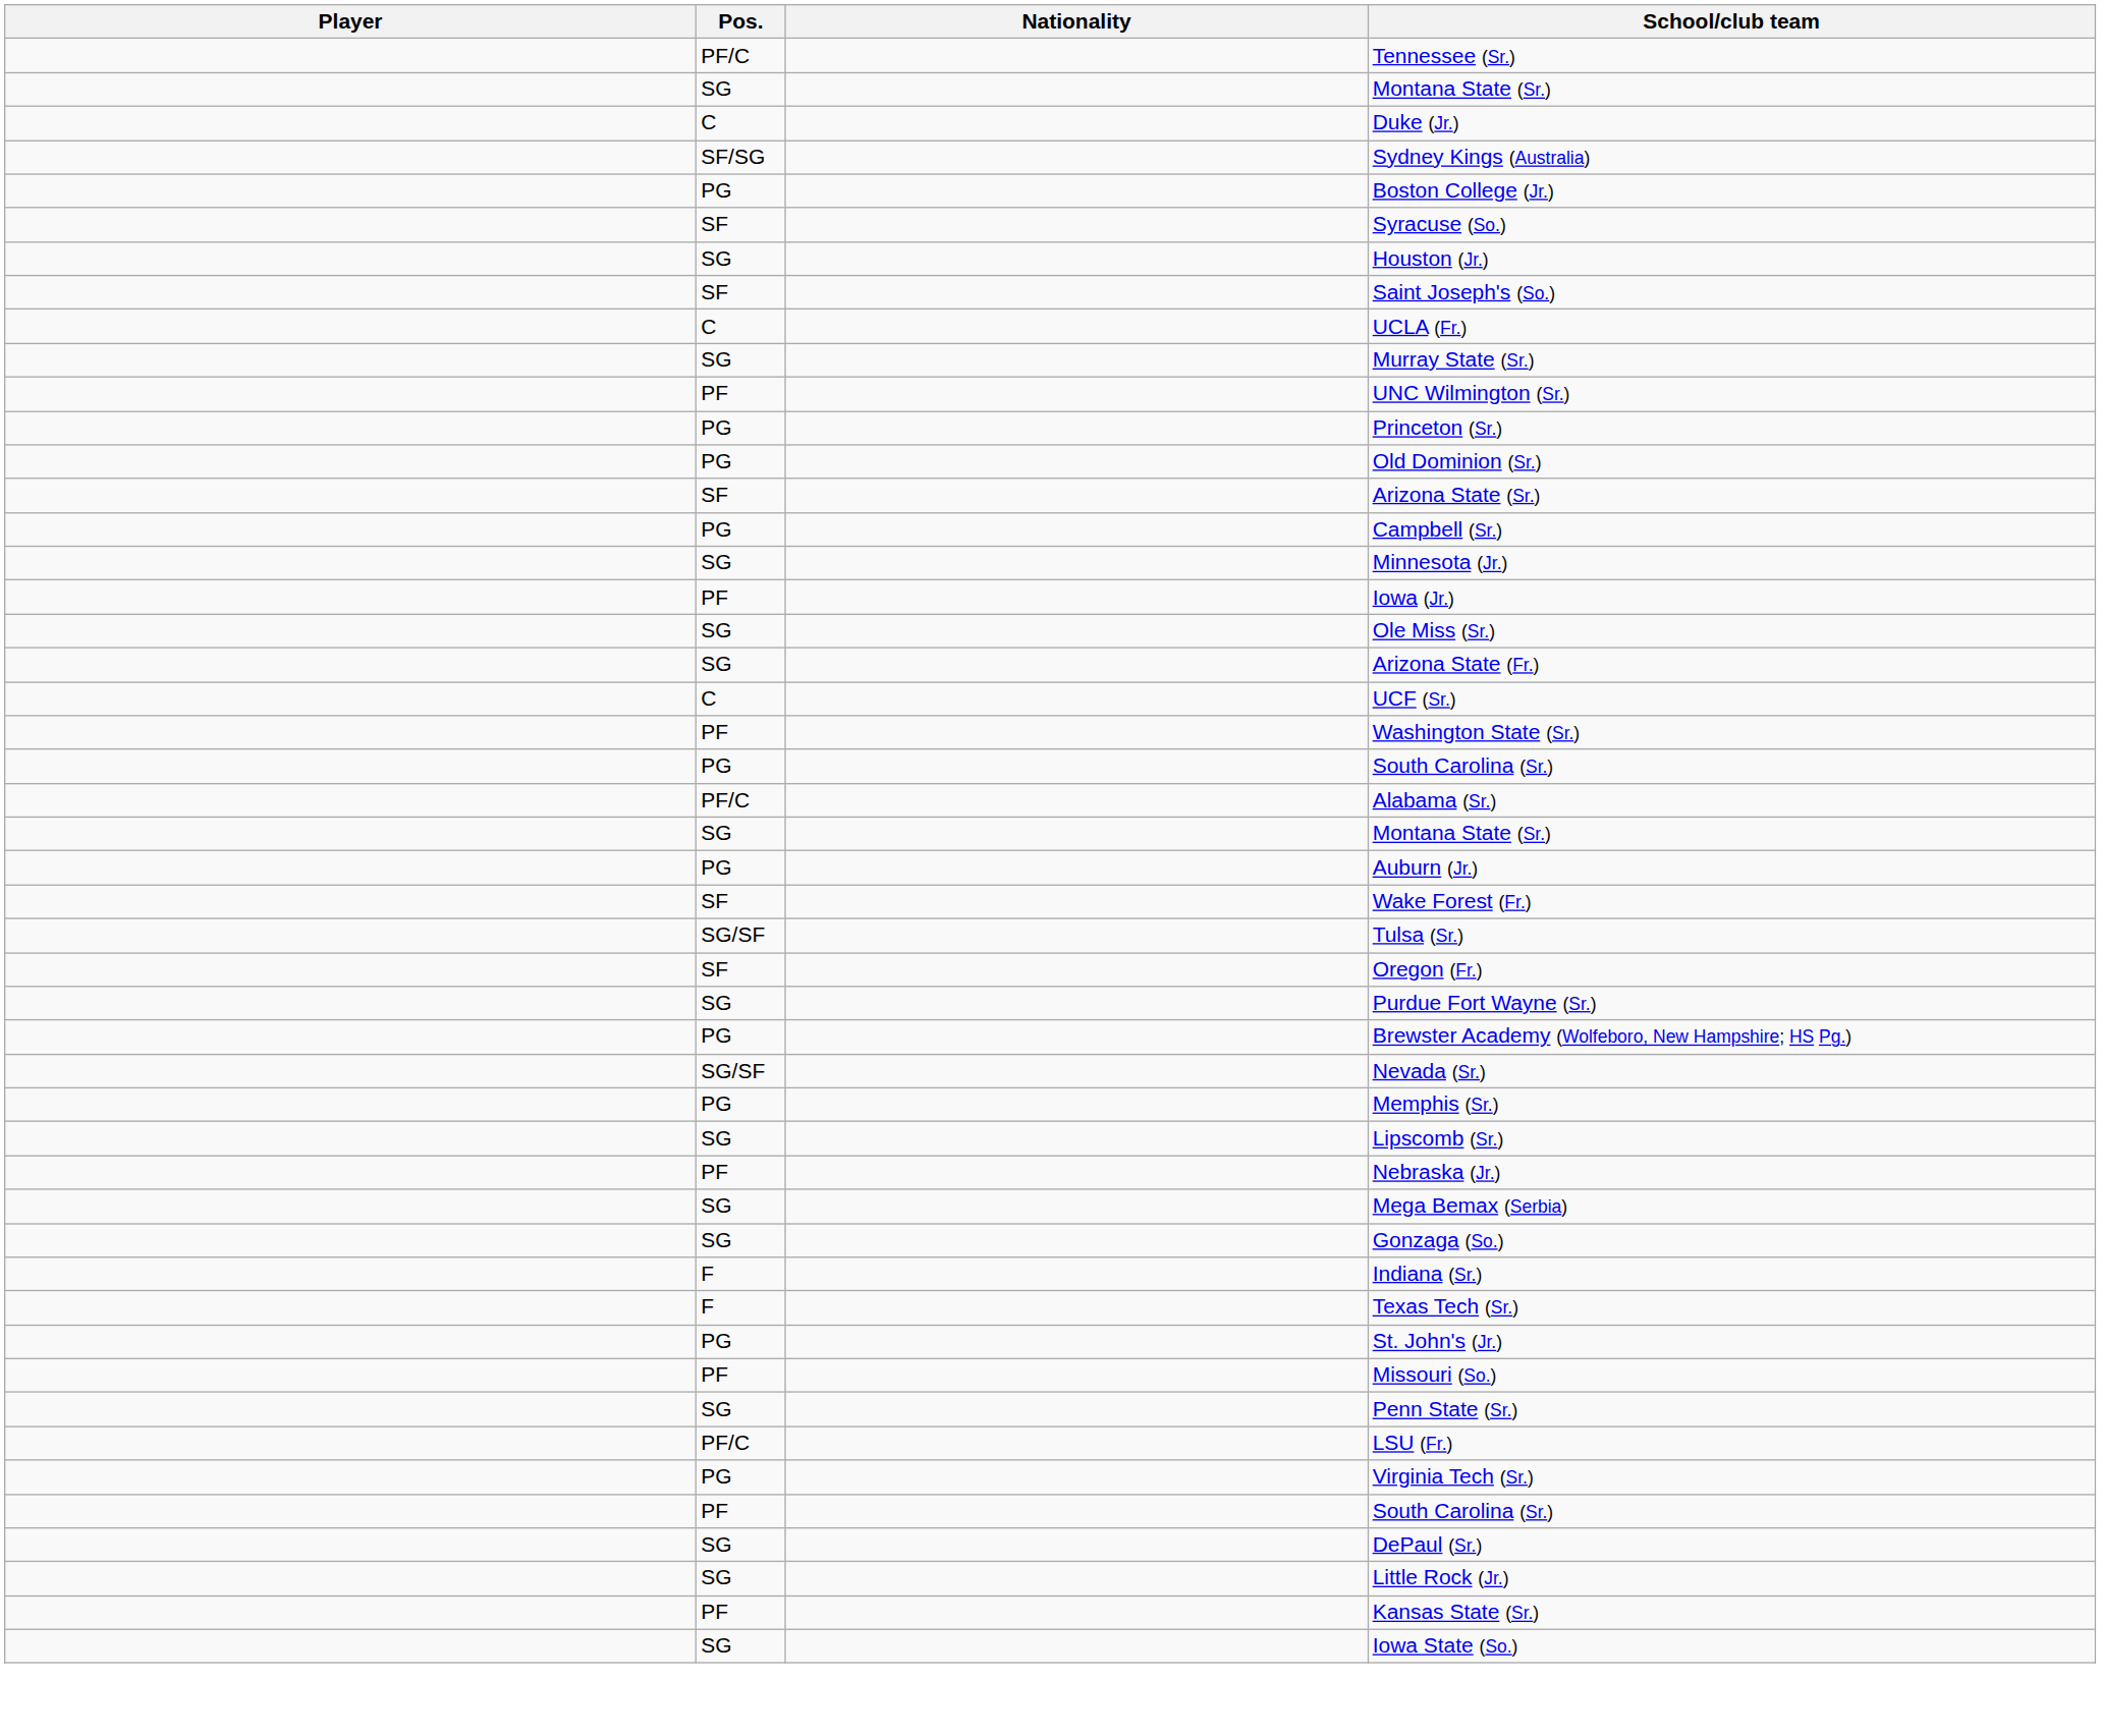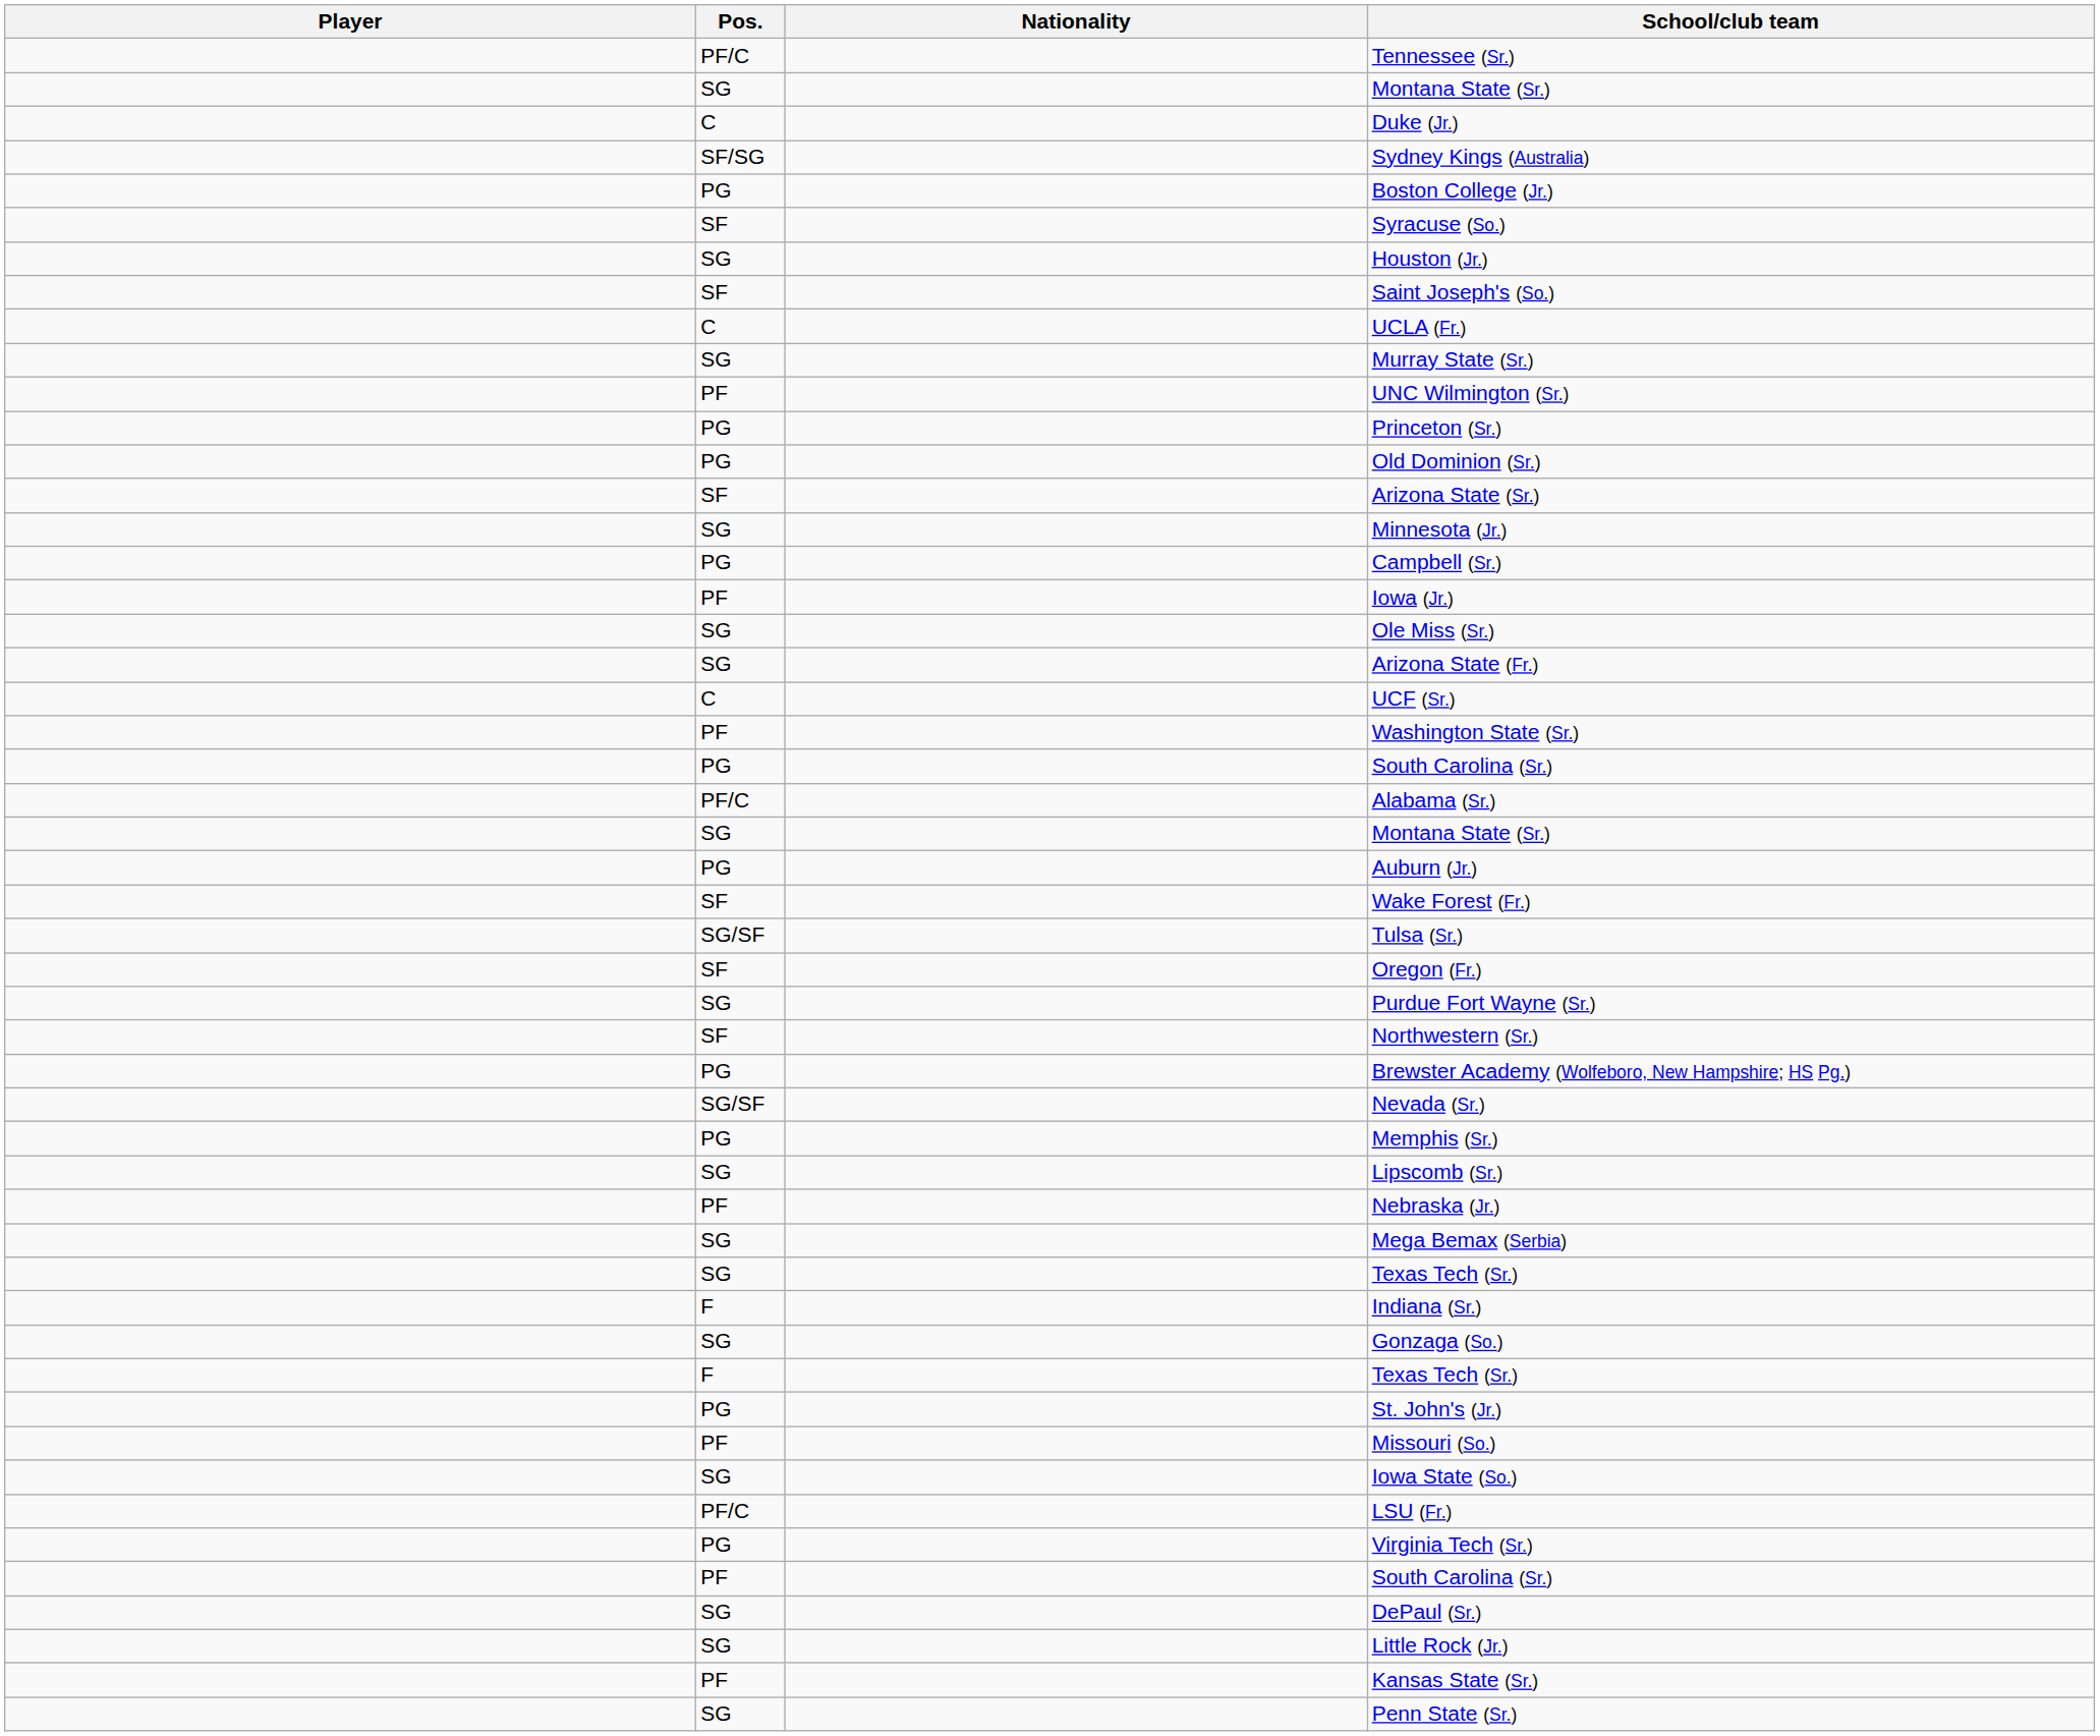 <table class="wikitable sortable">
 <tr>
 <th style="width:19%;">Player</th>
 <th style="width:1%;">Pos.</th>
 <th style="width:16%;">Nationality</th>
 <th style="width:20%;">School/club team</th>
 </tr>
 <tr>
 <td></td>
 <td>PF/C</td>
 <td></td>
 <td><a href='#'>Tennessee</a> <small>(<a href='#'>Sr.</a>)</small></td>
 </tr>
 <tr>
 <td></td>
 <td>SG</td>
 <td></td>
 <td><a href='#'>Montana State</a> <small>(<a href='#'>Sr.</a>)</small></td>
 </tr>
 <tr>
 <td></td>
 <td>C</td>
 <td></td>
 <td><a href='#'>Duke</a> <small>(<a href='#'>Jr.</a>)</small></td>
 </tr>
 <tr>
 <td></td>
 <td>SF/SG</td>
 <td></td>
 <td><a href='#'>Sydney Kings</a> <small>(<a href='#'>Australia</a>)</small></td>
 </tr>
 <tr>
 <td></td>
 <td>PG</td>
 <td></td>
 <td><a href='#'>Boston College</a> <small>(<a href='#'>Jr.</a>)</small></td>
 </tr>
 <tr>
 <td></td>
 <td>SF</td>
 <td></td>
 <td><a href='#'>Syracuse</a> <small>(<a href='#'>So.</a>)</small></td>
 </tr>
 <tr>
 <td></td>
 <td>SG</td>
 <td></td>
 <td><a href='#'>Houston</a> <small>(<a href='#'>Jr.</a>)</small></td>
 </tr>
 <tr>
 <td></td>
 <td>SF</td>
 <td></td>
 <td><a href='#'>Saint Joseph's</a> <small>(<a href='#'>So.</a>)</small></td>
 </tr>
 <tr>
 <td></td>
 <td>C</td>
 <td></td>
 <td><a href='#'>UCLA</a> <small>(<a href='#'>Fr.</a>)</small></td>
 </tr>
 <tr>
 <td></td>
 <td>SG</td>
 <td></td>
 <td><a href='#'>Murray State</a> <small>(<a href='#'>Sr.</a>)</small></td>
 </tr>
 <tr>
 <td></td>
 <td>PF</td>
 <td></td>
 <td><a href='#'>UNC Wilmington</a> <small>(<a href='#'>Sr.</a>)</small></td>
 </tr>
 <tr>
 <td></td>
 <td>PG</td>
 <td></td>
 <td><a href='#'>Princeton</a> <small>(<a href='#'>Sr.</a>)</small></td>
 </tr>
 <tr>
 <td></td>
 <td>PG</td>
 <td></td>
 <td><a href='#'>Old Dominion</a> <small>(<a href='#'>Sr.</a>)</small></td>
 </tr>
 <tr>
 <td></td>
 <td>SF</td>
 <td></td>
 <td><a href='#'>Arizona State</a> <small>(<a href='#'>Sr.</a>)</small></td>
 </tr>
 <tr>
 <td></td>
+<td>SG</td>
+<td></td>
+<td><a href='#'>Minnesota</a> <small>(<a href='#'>Jr.</a>)</small></td>
+</tr>
+<tr>
+<td></td>
 <td>PG</td>
 <td></td>
 <td><a href='#'>Campbell</a> <small>(<a href='#'>Sr.</a>)</small></td>
-</tr>
-<tr>
-<td></td>
-<td>SG</td>
-<td></td>
-<td><a href='#'>Minnesota</a> <small>(<a href='#'>Jr.</a>)</small></td>
 </tr>
 <tr>
 <td></td>
 <td>PF</td>
 <td></td>
 <td><a href='#'>Iowa</a> <small>(<a href='#'>Jr.</a>)</small></td>
 </tr>
 <tr>
 <td></td>
 <td>SG</td>
 <td></td>
 <td><a href='#'>Ole Miss</a> <small>(<a href='#'>Sr.</a>)</small></td>
 </tr>
 <tr>
 <td></td>
 <td>SG</td>
 <td></td>
 <td><a href='#'>Arizona State</a> <small>(<a href='#'>Fr.</a>)</small></td>
 </tr>
 <tr>
 <td></td>
 <td>C</td>
 <td></td>
 <td><a href='#'>UCF</a> <small>(<a href='#'>Sr.</a>)</small></td>
 </tr>
 <tr>
 <td></td>
 <td>PF</td>
 <td></td>
 <td><a href='#'>Washington State</a> <small>(<a href='#'>Sr.</a>)</small></td>
 </tr>
 <tr>
 <td></td>
 <td>PG</td>
 <td></td>
 <td><a href='#'>South Carolina</a> <small>(<a href='#'>Sr.</a>)</small></td>
 </tr>
 <tr>
 <td></td>
 <td>PF/C</td>
 <td></td>
 <td><a href='#'>Alabama</a> <small>(<a href='#'>Sr.</a>)</small></td>
 </tr>
 <tr>
 <td></td>
 <td>SG</td>
 <td></td>
 <td><a href='#'>Montana State</a> <small>(<a href='#'>Sr.</a>)</small></td>
 </tr>
 <tr>
 <td></td>
 <td>PG</td>
 <td></td>
 <td><a href='#'>Auburn</a> <small>(<a href='#'>Jr.</a>)</small></td>
 </tr>
 <tr>
 <td></td>
 <td>SF</td>
 <td></td>
 <td><a href='#'>Wake Forest</a> <small>(<a href='#'>Fr.</a>)</small></td>
 </tr>
 <tr>
 <td></td>
 <td>SG/SF</td>
 <td></td>
 <td><a href='#'>Tulsa</a> <small>(<a href='#'>Sr.</a>)</small></td>
 </tr>
 <tr>
 <td></td>
 <td>SF</td>
 <td></td>
 <td><a href='#'>Oregon</a> <small>(<a href='#'>Fr.</a>)</small></td>
 </tr>
 <tr>
 <td></td>
 <td>SG</td>
 <td></td>
 <td><a href='#'>Purdue Fort Wayne</a> <small>(<a href='#'>Sr.</a>)</small></td>
 </tr>
 <tr>
 <td></td>
+<td>SF</td>
+<td></td>
+<td><a href='#'>Northwestern</a> <small>(<a href='#'>Sr.</a>)</small></td>
+</tr>
+<tr>
+<td></td>
 <td>PG</td>
 <td></td>
 <td><a href='#'>Brewster Academy</a> <small>(<a href='#'>Wolfeboro, New Hampshire</a>; <a href='#'>HS</a> <a href='#'>Pg.</a>)</small></td>
 </tr>
 <tr>
 <td></td>
 <td>SG/SF</td>
 <td></td>
 <td><a href='#'>Nevada</a> <small>(<a href='#'>Sr.</a>)</small></td>
 </tr>
 <tr>
 <td></td>
 <td>PG</td>
 <td></td>
 <td><a href='#'>Memphis</a> <small>(<a href='#'>Sr.</a>)</small></td>
 </tr>
 <tr>
 <td></td>
 <td>SG</td>
 <td></td>
 <td><a href='#'>Lipscomb</a> <small>(<a href='#'>Sr.</a>)</small></td>
 </tr>
 <tr>
 <td></td>
 <td>PF</td>
 <td></td>
 <td><a href='#'>Nebraska</a> <small>(<a href='#'>Jr.</a>)</small></td>
 </tr>
 <tr>
 <td></td>
 <td>SG</td>
 <td></td>
 <td><a href='#'>Mega Bemax</a> <small>(<a href='#'>Serbia</a>)</small></td>
 </tr>
 <tr>
 <td></td>
 <td>SG</td>
 <td></td>
-<td><a href='#'>Gonzaga</a> <small>(<a href='#'>So.</a>)</small></td>
+<td><a href='#'>Texas Tech</a> <small>(<a href='#'>Sr.</a>)</small></td>
 </tr>
 <tr>
 <td></td>
 <td>F</td>
 <td></td>
 <td><a href='#'>Indiana</a> <small>(<a href='#'>Sr.</a>)</small></td>
+</tr>
+<tr>
+<td></td>
+<td>SG</td>
+<td></td>
+<td><a href='#'>Gonzaga</a> <small>(<a href='#'>So.</a>)</small></td>
 </tr>
 <tr>
 <td></td>
 <td>F</td>
 <td></td>
 <td><a href='#'>Texas Tech</a> <small>(<a href='#'>Sr.</a>)</small></td>
 </tr>
 <tr>
 <td></td>
 <td>PG</td>
 <td></td>
 <td><a href='#'>St. John's</a> <small>(<a href='#'>Jr.</a>)</small></td>
 </tr>
 <tr>
 <td></td>
 <td>PF</td>
 <td></td>
 <td><a href='#'>Missouri</a> <small>(<a href='#'>So.</a>)</small></td>
 </tr>
 <tr>
 <td></td>
 <td>SG</td>
 <td></td>
-<td><a href='#'>Penn State</a> <small>(<a href='#'>Sr.</a>)</small></td>
+<td><a href='#'>Iowa State</a> <small>(<a href='#'>So.</a>)</small></td>
 </tr>
 <tr>
 <td></td>
 <td>PF/C</td>
 <td></td>
 <td><a href='#'>LSU</a> <small>(<a href='#'>Fr.</a>)</small></td>
 </tr>
 <tr>
 <td></td>
 <td>PG</td>
 <td></td>
 <td><a href='#'>Virginia Tech</a> <small>(<a href='#'>Sr.</a>)</small></td>
 </tr>
 <tr>
 <td></td>
 <td>PF</td>
 <td></td>
 <td><a href='#'>South Carolina</a> <small>(<a href='#'>Sr.</a>)</small></td>
 </tr>
 <tr>
 <td></td>
 <td>SG</td>
 <td></td>
 <td><a href='#'>DePaul</a> <small>(<a href='#'>Sr.</a>)</small></td>
 </tr>
 <tr>
 <td></td>
 <td>SG</td>
 <td></td>
 <td><a href='#'>Little Rock</a> <small>(<a href='#'>Jr.</a>)</small></td>
 </tr>
 <tr>
 <td></td>
 <td>PF</td>
 <td></td>
 <td><a href='#'>Kansas State</a> <small>(<a href='#'>Sr.</a>)</small></td>
 </tr>
 <tr>
 <td></td>
 <td>SG</td>
 <td></td>
-<td><a href='#'>Iowa State</a> <small>(<a href='#'>So.</a>)</small></td>
+<td><a href='#'>Penn State</a> <small>(<a href='#'>Sr.</a>)</small></td>
 </tr>
 </table>
